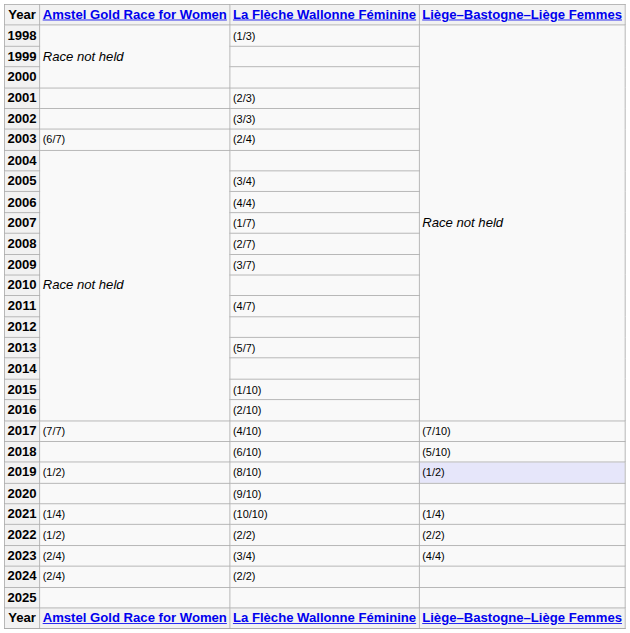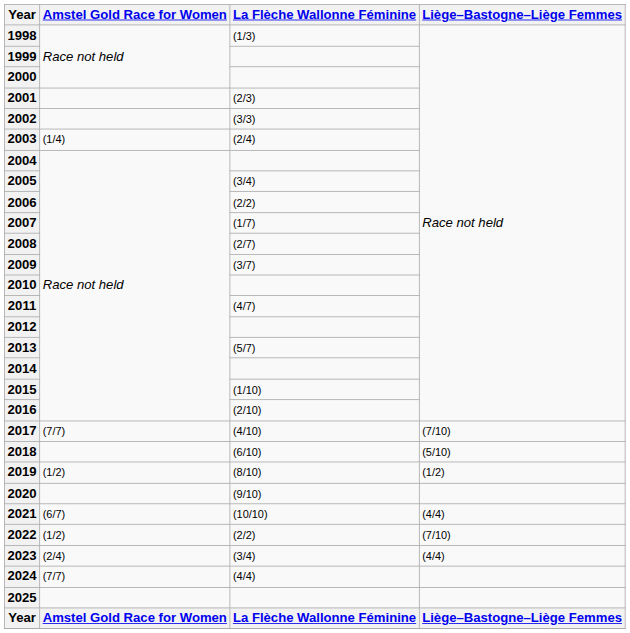 <table class="wikitable">
 <tr>
 <th>Year</th>
 <th><a href='#'>Amstel Gold Race for Women</a></th>
 <th><a href='#'>La Flèche Wallonne Féminine</a></th>
 <th><a href='#'>Liège–Bastogne–Liège Femmes</a></th>
 </tr>
 <tr>
 <th>1998</th>
 <td rowspan="3"><em>Race not held</em></td>
 <td> <small>(1/3)</small></td>
 <td rowspan="19"><em>Race not held</em></td>
 </tr>
 <tr>
 <th>1999</th>
 <td></td>
 </tr>
 <tr>
 <th>2000</th>
 <td></td>
 </tr>
 <tr>
 <th>2001</th>
 <td></td>
 <td> <small>(2/3)</small></td>
 </tr>
 <tr>
 <th>2002</th>
 <td></td>
 <td> <small>(3/3)</small></td>
 </tr>
 <tr>
 <th>2003</th>
-<td> <small>(6/7)</small></td>
+<td> <small>(1/4)</small></td>
 <td> <small>(2/4)</small></td>
 </tr>
 <tr>
 <th>2004</th>
 <td rowspan="13"><em>Race not held</em></td>
 <td></td>
 </tr>
 <tr>
 <th>2005</th>
 <td> <small>(3/4)</small></td>
 </tr>
 <tr>
 <th>2006</th>
-<td> <small>(4/4)</small></td>
+<td> <small>(2/2)</small></td>
 </tr>
 <tr>
 <th>2007</th>
 <td> <small>(1/7)</small></td>
 </tr>
 <tr>
 <th>2008</th>
 <td> <small>(2/7)</small></td>
 </tr>
 <tr>
 <th>2009</th>
 <td> <small>(3/7)</small></td>
 </tr>
 <tr>
 <th>2010</th>
 <td></td>
 </tr>
 <tr>
 <th>2011</th>
 <td> <small>(4/7)</small></td>
 </tr>
 <tr>
 <th>2012</th>
 <td></td>
 </tr>
 <tr>
 <th>2013</th>
 <td> <small>(5/7)</small></td>
 </tr>
 <tr>
 <th>2014</th>
 <td></td>
 </tr>
 <tr>
 <th>2015</th>
 <td> <small>(1/10)</small></td>
 </tr>
 <tr>
 <th>2016</th>
 <td> <small>(2/10)</small></td>
 </tr>
 <tr>
 <th>2017</th>
 <td> <small>(7/7)</small></td>
 <td> <small>(4/10)</small></td>
 <td> <small>(7/10)</small></td>
 </tr>
 <tr>
 <th>2018</th>
 <td></td>
 <td> <small>(6/10)</small></td>
 <td> <small>(5/10)</small></td>
 </tr>
 <tr>
 <th>2019</th>
 <td> <small>(1/2)</small></td>
 <td> <small>(8/10)</small></td>
-<td style="background: lavender;"> <small>(1/2)</small></td>
+<td> <small>(1/2)</small></td>
 </tr>
 <tr>
 <th>2020</th>
 <td></td>
 <td> <small>(9/10)</small></td>
 <td></td>
 </tr>
 <tr>
 <th>2021</th>
-<td> <small>(1/4)</small></td>
+<td> <small>(6/7)</small></td>
 <td> <small>(10/10)</small></td>
-<td> <small>(1/4)</small></td>
+<td> <small>(4/4)</small></td>
 </tr>
 <tr>
 <th>2022</th>
 <td> <small>(1/2)</small></td>
 <td> <small>(2/2)</small></td>
-<td> <small>(2/2)</small></td>
+<td> <small>(7/10)</small></td>
 </tr>
 <tr>
 <th>2023</th>
 <td> <small>(2/4)</small></td>
 <td> <small>(3/4)</small></td>
 <td> <small>(4/4)</small></td>
 </tr>
 <tr>
 <th>2024</th>
-<td> <small>(2/4)</small></td>
-<td> <small>(2/2)</small></td>
+<td> <small>(7/7)</small></td>
+<td> <small>(4/4)</small></td>
 <td></td>
 </tr>
 <tr>
 <th>2025</th>
 <td></td>
 <td></td>
 <td></td>
 </tr>
 <tr>
 <th>Year</th>
 <th><a href='#'>Amstel Gold Race for Women</a></th>
 <th><a href='#'>La Flèche Wallonne Féminine</a></th>
 <th><a href='#'>Liège–Bastogne–Liège Femmes</a></th>
 </tr>
 <tr>
 </tr>
 </table>
